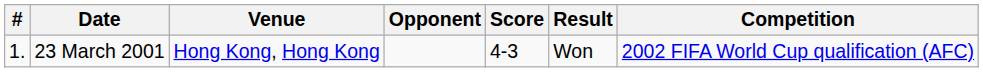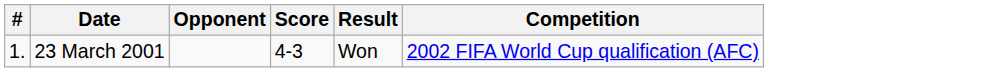 <table class="wikitable">
 <tr>
 <th>#</th>
 <th>Date</th>
-<th>Venue</th>
 <th>Opponent</th>
 <th>Score</th>
 <th>Result</th>
 <th>Competition</th>
 </tr>
 <tr>
 <td>1.</td>
 <td>23 March 2001</td>
-<td><a href='#'>Hong Kong</a>, <a href='#'>Hong Kong</a></td>
 <td></td>
 <td>4-3</td>
 <td>Won</td>
 <td><a href='#'>2002 FIFA World Cup qualification (AFC)</a></td>
 </tr>
 </table>
